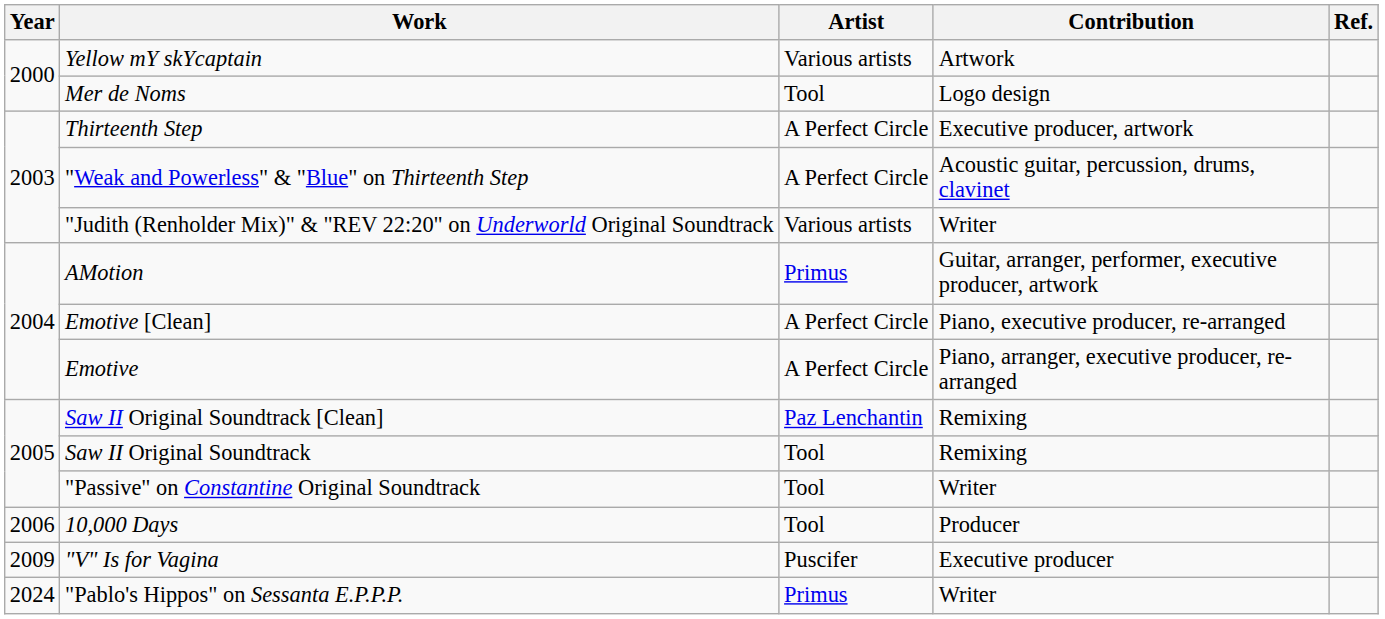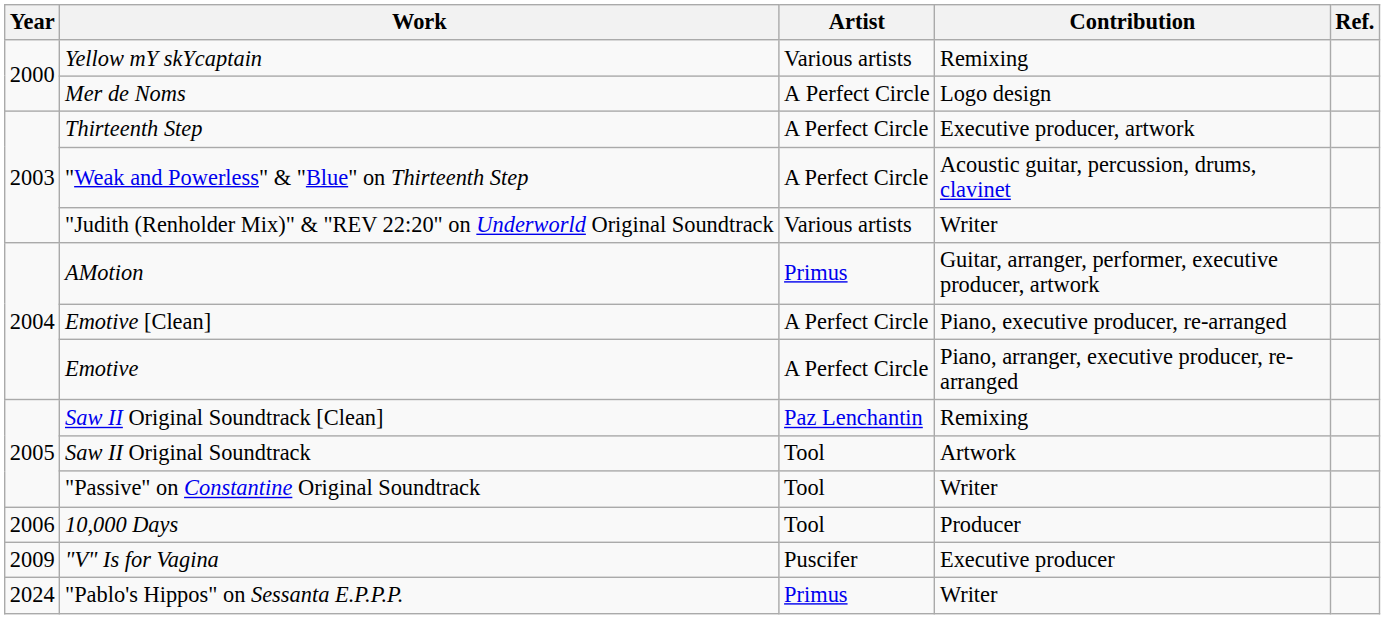 <table class="wikitable">
 <tr>
 <th>Year</th>
 <th>Work</th>
 <th>Artist</th>
 <th width="275">Contribution</th>
 <th>Ref.</th>
 </tr>
 <tr>
 <td rowspan="2">2000</td>
 <td><em>Yellow mY skYcaptain</em></td>
 <td>Various artists</td>
-<td>Artwork</td>
+<td>Remixing</td>
 <td></td>
 </tr>
 <tr>
 <td><em>Mer de Noms</em></td>
-<td>Tool</td>
+<td>A Perfect Circle</td>
 <td>Logo design</td>
 <td></td>
 </tr>
 <tr>
 <td rowspan="3">2003</td>
 <td><em>Thirteenth Step</em></td>
 <td>A Perfect Circle</td>
 <td>Executive producer, artwork</td>
 <td></td>
 </tr>
 <tr>
 <td>"<a href='#'>Weak and Powerless</a>" & "<a href='#'>Blue</a>" on <em>Thirteenth Step</em></td>
 <td>A Perfect Circle</td>
 <td>Acoustic guitar, percussion, drums, <a href='#'>clavinet</a></td>
 <td></td>
 </tr>
 <tr>
 <td>"Judith (Renholder Mix)" & "REV 22:20" on <em><a href='#'>Underworld</a></em> Original Soundtrack</td>
 <td>Various artists</td>
 <td>Writer</td>
 <td></td>
 </tr>
 <tr>
 <td rowspan="3">2004</td>
 <td><em>AMotion</em></td>
 <td><a href='#'>Primus</a></td>
 <td>Guitar, arranger, performer, executive producer, artwork</td>
 <td></td>
 </tr>
 <tr>
 <td><em>Emotive</em> [Clean]</td>
 <td>A Perfect Circle</td>
 <td>Piano, executive producer, re-arranged</td>
 <td></td>
 </tr>
 <tr>
 <td><em>Emotive</em></td>
 <td>A Perfect Circle</td>
 <td>Piano, arranger, executive producer, re-arranged</td>
 <td></td>
 </tr>
 <tr>
 <td rowspan="3">2005</td>
 <td><em><a href='#'>Saw II</a></em> Original Soundtrack [Clean]</td>
 <td><a href='#'>Paz Lenchantin</a></td>
 <td>Remixing</td>
 <td></td>
 </tr>
 <tr>
 <td><em>Saw II</em> Original Soundtrack</td>
 <td>Tool</td>
-<td>Remixing</td>
+<td>Artwork</td>
 <td></td>
 </tr>
 <tr>
 <td>"Passive" on <em><a href='#'>Constantine</a></em> Original Soundtrack</td>
 <td>Tool</td>
 <td>Writer</td>
 <td></td>
 </tr>
 <tr>
 <td>2006</td>
 <td><em>10,000 Days</em></td>
 <td>Tool</td>
 <td>Producer</td>
 <td></td>
 </tr>
 <tr>
 <td>2009</td>
 <td><em>"V" Is for Vagina</em></td>
 <td>Puscifer</td>
 <td>Executive producer</td>
 <td></td>
 </tr>
 <tr>
 <td>2024</td>
 <td>"Pablo's Hippos" on <em>Sessanta E.P.P.P.</em></td>
 <td><a href='#'>Primus</a></td>
 <td>Writer</td>
 <td></td>
 </tr>
 </table>
